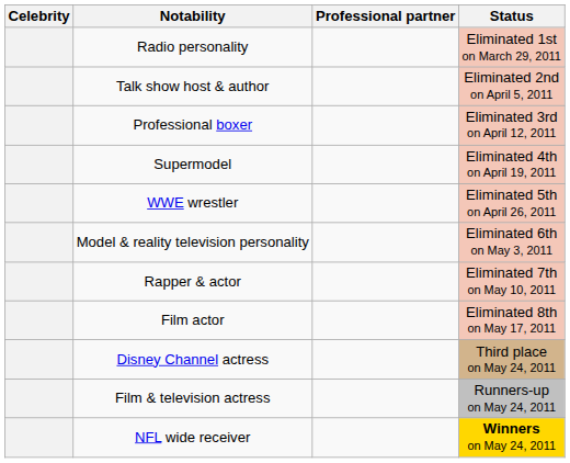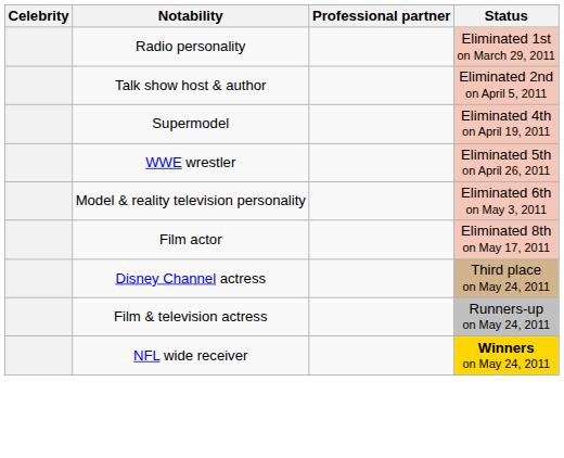 <table class="wikitable sortable" style="text-align:center;">
 <tr>
 <th scope="col">Celebrity</th>
 <th scope="col" class="unsortable">Notability</th>
 <th scope="col">Professional partner</th>
 <th scope="col">Status</th>
 </tr>
 <tr>
 <th scope="row"></th>
 <td>Radio personality</td>
 <td></td>
 <td style="background:#f4c7b8;">Eliminated 1st<br><small>on March 29, 2011</small></td>
 </tr>
 <tr>
 <th scope="row"></th>
 <td>Talk show host & author</td>
 <td></td>
 <td style="background:#f4c7b8;">Eliminated 2nd<br><small>on April 5, 2011</small></td>
 </tr>
 <tr>
 <th scope="row"></th>
-<td>Professional <a href='#'>boxer</a></td>
-<td></td>
-<td style="background:#f4c7b8;">Eliminated 3rd<br><small>on April 12, 2011</small></td>
-</tr>
-<tr>
-<th scope="row"></th>
 <td>Supermodel</td>
 <td></td>
 <td style="background:#f4c7b8;">Eliminated 4th<br><small>on April 19, 2011</small></td>
 </tr>
 <tr>
 <th scope="row"></th>
 <td><a href='#'>WWE</a> wrestler</td>
 <td></td>
 <td style="background:#f4c7b8;">Eliminated 5th<br><small>on April 26, 2011</small></td>
 </tr>
 <tr>
 <th scope="row"></th>
 <td>Model & reality television personality</td>
 <td></td>
 <td style="background:#f4c7b8;">Eliminated 6th<br><small>on May 3, 2011</small></td>
-</tr>
-<tr>
-<th scope="row"></th>
-<td>Rapper & actor</td>
-<td></td>
-<td style="background:#f4c7b8;">Eliminated 7th<br><small>on May 10, 2011</small></td>
 </tr>
 <tr>
 <th scope="row"></th>
 <td>Film actor</td>
 <td></td>
 <td style="background:#f4c7b8;">Eliminated 8th<br><small>on May 17, 2011</small></td>
 </tr>
 <tr>
 <th scope="row"></th>
 <td><a href='#'>Disney Channel</a> actress</td>
 <td></td>
 <td style="background:tan;">Third place<br><small>on May 24, 2011</small></td>
 </tr>
 <tr>
 <th scope="row"></th>
 <td>Film & television actress</td>
 <td></td>
 <td style="background:silver;">Runners-up<br><small>on May 24, 2011</small></td>
 </tr>
 <tr>
 <th scope="row"></th>
 <td><a href='#'>NFL</a> wide receiver</td>
 <td></td>
 <td style="background:gold;"><strong>Winners</strong><br><small>on May 24, 2011</small></td>
 </tr>
 </table>
